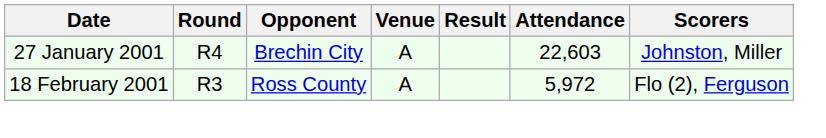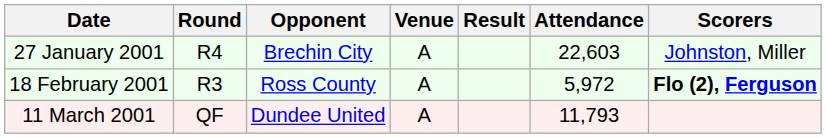 <table class="wikitable sortable" style="font-size:100%; text-align:center">
 <tr>
 <th>Date</th>
 <th>Round</th>
 <th>Opponent</th>
 <th>Venue</th>
 <th>Result</th>
 <th>Attendance</th>
 <th>Scorers</th>
 </tr>
 <tr bgcolor = "#EEFFEE">
 <td>27 January 2001</td>
 <td>R4</td>
 <td><a href='#'>Brechin City</a></td>
 <td>A</td>
 <td></td>
 <td>22,603</td>
 <td><a href='#'>Johnston</a>, Miller</td>
 </tr>
 <tr bgcolor = "#EEFFEE">
 <td>18 February 2001</td>
 <td>R3</td>
 <td><a href='#'>Ross County</a></td>
 <td>A</td>
 <td></td>
 <td>5,972</td>
-<td>Flo (2), <a href='#'>Ferguson</a></td>
+<td><strong>Flo (2), <a href='#'>Ferguson</a></strong></td>
+</tr>
+<tr bgcolor = "#FFEEEE">
+<td>11 March 2001</td>
+<td>QF</td>
+<td><a href='#'>Dundee United</a></td>
+<td>A</td>
+<td></td>
+<td>11,793</td>
+<td></td>
 </tr>
 </table>
